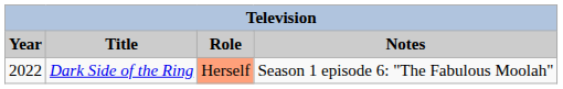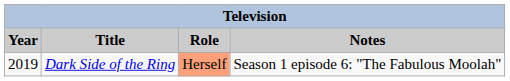 <table class="wikitable">
 <tr>
 <th colspan=4 style="background:#B0C4DE;">Television</th>
 </tr>
 <tr>
 <th style="background: #CCCCCC;">Year</th>
 <th style="background: #CCCCCC;">Title</th>
 <th style="background: #CCCCCC;">Role</th>
 <th style="background: #CCCCCC;">Notes</th>
 </tr>
 <tr>
-<td>2022</td>
+<td>2019</td>
 <td><em><a href='#'>Dark Side of the Ring</a></em></td>
 <td style="background: lightsalmon;">Herself</td>
 <td>Season 1 episode 6: "The Fabulous Moolah"</td>
 </tr>
 </table>
